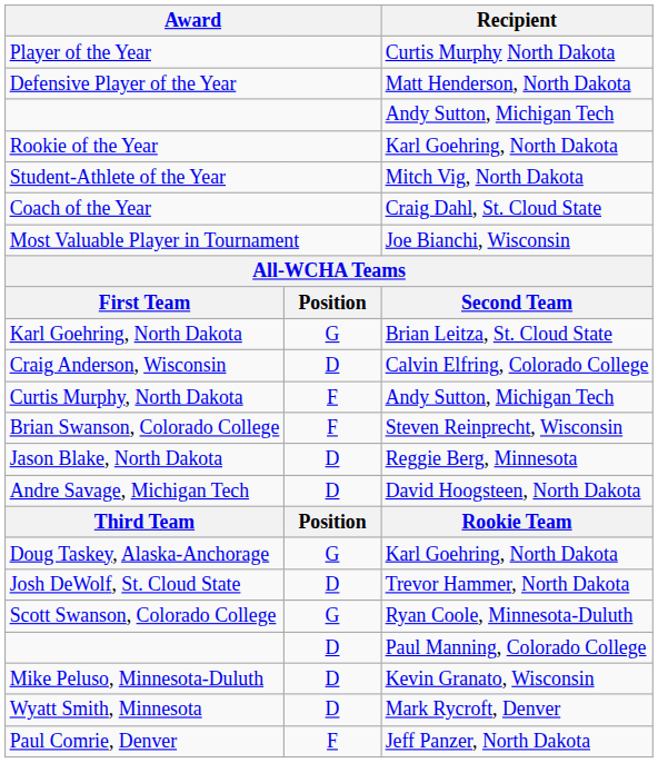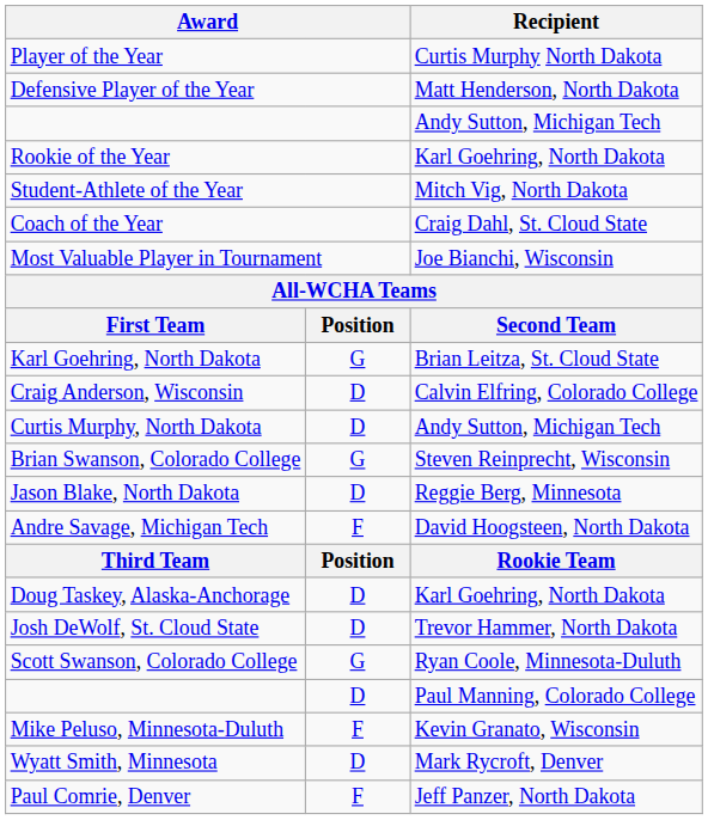 <table class="wikitable">
 <tr>
 <th colspan=2><a href='#'>Award</a></th>
 <th>Recipient</th>
 </tr>
 <tr>
 <td colspan=2><a href='#'>Player of the Year</a></td>
 <td><a href='#'>Curtis Murphy</a> <a href='#'>North Dakota</a></td>
 </tr>
 <tr>
 <td colspan=2><a href='#'>Defensive Player of the Year</a></td>
 <td><a href='#'>Matt Henderson</a>, <a href='#'>North Dakota</a></td>
 </tr>
 <tr>
 <td colspan=2></td>
 <td><a href='#'>Andy Sutton</a>, <a href='#'>Michigan Tech</a></td>
 </tr>
 <tr>
 <td colspan=2><a href='#'>Rookie of the Year</a></td>
 <td><a href='#'>Karl Goehring</a>, <a href='#'>North Dakota</a></td>
 </tr>
 <tr>
 <td colspan=2><a href='#'>Student-Athlete of the Year</a></td>
 <td><a href='#'>Mitch Vig</a>, <a href='#'>North Dakota</a></td>
 </tr>
 <tr>
 <td colspan=2><a href='#'>Coach of the Year</a></td>
 <td><a href='#'>Craig Dahl</a>, <a href='#'>St. Cloud State</a></td>
 </tr>
 <tr>
 <td colspan=2><a href='#'>Most Valuable Player in Tournament</a></td>
 <td><a href='#'>Joe Bianchi</a>, <a href='#'>Wisconsin</a></td>
 </tr>
 <tr>
 <th colspan=3><a href='#'>All-WCHA Teams</a></th>
 </tr>
 <tr>
 <th><a href='#'>First Team</a></th>
 <th>  Position  </th>
 <th><a href='#'>Second Team</a></th>
 </tr>
 <tr>
 <td><a href='#'>Karl Goehring</a>, <a href='#'>North Dakota</a></td>
 <td align=center><a href='#'>G</a></td>
 <td><a href='#'>Brian Leitza</a>, <a href='#'>St. Cloud State</a></td>
 </tr>
 <tr>
 <td><a href='#'>Craig Anderson</a>, <a href='#'>Wisconsin</a></td>
 <td align=center><a href='#'>D</a></td>
 <td><a href='#'>Calvin Elfring</a>, <a href='#'>Colorado College</a></td>
 </tr>
 <tr>
 <td><a href='#'>Curtis Murphy</a>, <a href='#'>North Dakota</a></td>
-<td align=center><a href='#'>F</a></td>
+<td align=center><a href='#'>D</a></td>
 <td><a href='#'>Andy Sutton</a>, <a href='#'>Michigan Tech</a></td>
 </tr>
 <tr>
 <td><a href='#'>Brian Swanson</a>, <a href='#'>Colorado College</a></td>
-<td align=center><a href='#'>F</a></td>
+<td align=center><a href='#'>G</a></td>
 <td><a href='#'>Steven Reinprecht</a>, <a href='#'>Wisconsin</a></td>
 </tr>
 <tr>
 <td><a href='#'>Jason Blake</a>, <a href='#'>North Dakota</a></td>
 <td align=center><a href='#'>D</a></td>
 <td><a href='#'>Reggie Berg</a>, <a href='#'>Minnesota</a></td>
 </tr>
 <tr>
 <td><a href='#'>Andre Savage</a>, <a href='#'>Michigan Tech</a></td>
-<td align=center><a href='#'>D</a></td>
+<td align=center><a href='#'>F</a></td>
 <td><a href='#'>David Hoogsteen</a>, <a href='#'>North Dakota</a></td>
 </tr>
 <tr>
 <th><a href='#'>Third Team</a></th>
 <th>  Position  </th>
 <th><a href='#'>Rookie Team</a></th>
 </tr>
 <tr>
 <td><a href='#'>Doug Taskey</a>, <a href='#'>Alaska-Anchorage</a></td>
-<td align=center><a href='#'>G</a></td>
+<td align=center><a href='#'>D</a></td>
 <td><a href='#'>Karl Goehring</a>, <a href='#'>North Dakota</a></td>
 </tr>
 <tr>
 <td><a href='#'>Josh DeWolf</a>, <a href='#'>St. Cloud State</a></td>
 <td align=center><a href='#'>D</a></td>
 <td><a href='#'>Trevor Hammer</a>, <a href='#'>North Dakota</a></td>
 </tr>
 <tr>
 <td><a href='#'>Scott Swanson</a>, <a href='#'>Colorado College</a></td>
 <td align=center><a href='#'>G</a></td>
 <td><a href='#'>Ryan Coole</a>, <a href='#'>Minnesota-Duluth</a></td>
 </tr>
 <tr>
 <td></td>
 <td align=center><a href='#'>D</a></td>
 <td><a href='#'>Paul Manning</a>, <a href='#'>Colorado College</a></td>
 </tr>
 <tr>
 <td><a href='#'>Mike Peluso</a>, <a href='#'>Minnesota-Duluth</a></td>
-<td align=center><a href='#'>D</a></td>
+<td align=center><a href='#'>F</a></td>
 <td><a href='#'>Kevin Granato</a>, <a href='#'>Wisconsin</a></td>
 </tr>
 <tr>
 <td><a href='#'>Wyatt Smith</a>, <a href='#'>Minnesota</a></td>
 <td align=center><a href='#'>D</a></td>
 <td><a href='#'>Mark Rycroft</a>, <a href='#'>Denver</a></td>
 </tr>
 <tr>
 <td><a href='#'>Paul Comrie</a>, <a href='#'>Denver</a></td>
 <td align=center><a href='#'>F</a></td>
 <td><a href='#'>Jeff Panzer</a>, <a href='#'>North Dakota</a></td>
 </tr>
 </table>
